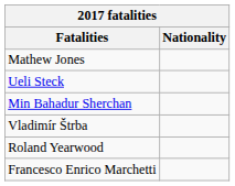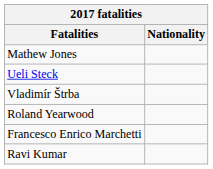 <table class="wikitable collapsible sortable floatright" style="font-size: 90%; ">
 <tr>
 <th style="text-align:center;" colspan="2">2017 fatalities</th>
 </tr>
 <tr>
 <th>Fatalities</th>
 <th>Nationality</th>
 </tr>
 <tr>
 <td>Mathew Jones</td>
 <td></td>
 </tr>
 <tr>
 <td><a href='#'>Ueli Steck</a></td>
 <td></td>
 </tr>
 <tr>
-<td><a href='#'>Min Bahadur Sherchan</a></td>
-<td></td>
-</tr>
-<tr>
 <td>Vladimír Štrba</td>
 <td></td>
 </tr>
 <tr>
 <td>Roland Yearwood</td>
 <td></td>
 </tr>
 <tr>
 <td>Francesco Enrico Marchetti</td>
 <td></td>
 </tr>
+<tr>
+<td>Ravi Kumar</td>
+<td></td>
+</tr>
 </table>
